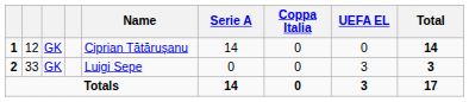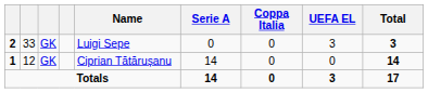 <table class="wikitable" style="text-align:center">
 <tr>
 <th width=15></th>
 <th width=15></th>
 <th width=15></th>
 <th width=15></th>
 <th width=145>Name</th>
 <th width=80><a href='#'>Serie A</a></th>
 <th width=80><a href='#'>Coppa Italia</a></th>
 <th width=80><a href='#'>UEFA EL</a></th>
 <th width=80>Total</th>
 </tr>
 <tr>
+<td><strong>2</strong></td>
+<td>33</td>
+<td><a href='#'>GK</a></td>
+<td></td>
+<td align=left><a href='#'>Luigi Sepe</a></td>
+<td>0</td>
+<td>0</td>
+<td>3</td>
+<td><strong>3</strong></td>
+</tr>
+<tr>
 <td><strong>1</strong></td>
 <td>12</td>
 <td><a href='#'>GK</a></td>
 <td></td>
 <td align=left><a href='#'>Ciprian Tătărușanu</a></td>
 <td>14</td>
 <td>0</td>
 <td>0</td>
 <td><strong>14</strong></td>
 </tr>
 <tr>
-<td><strong>2</strong></td>
-<td>33</td>
-<td><a href='#'>GK</a></td>
-<td></td>
-<td align=left><a href='#'>Luigi Sepe</a></td>
-<td>0</td>
-<td>0</td>
-<td>3</td>
-<td><strong>3</strong></td>
-</tr>
-<tr>
 <td colspan=5><strong>Totals</strong></td>
 <td><strong>14</strong></td>
 <td><strong>0</strong></td>
 <td><strong>3</strong></td>
 <td><strong>17</strong></td>
 </tr>
 </table>
